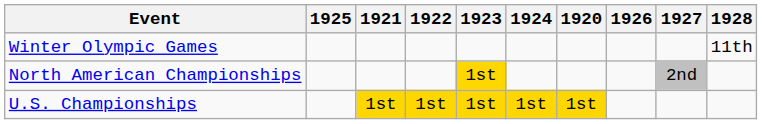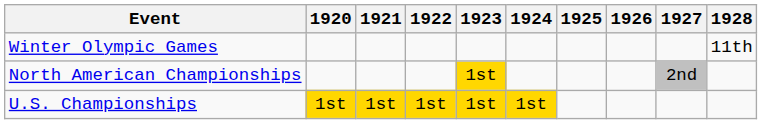 <table class="wikitable">
 <tr>
 <th>Event</th>
-<th>1925</th>
+<th>1920</th>
 <th>1921</th>
 <th>1922</th>
 <th>1923</th>
 <th>1924</th>
-<th>1920</th>
+<th>1925</th>
 <th>1926</th>
 <th>1927</th>
 <th>1928</th>
 </tr>
 <tr>
 <td><a href='#'>Winter Olympic Games</a></td>
 <td></td>
 <td></td>
 <td></td>
 <td></td>
 <td></td>
 <td></td>
 <td></td>
 <td></td>
 <td align="center">11th</td>
 </tr>
 <tr>
 <td><a href='#'>North American Championships</a></td>
 <td></td>
 <td></td>
 <td></td>
 <td align="center" bgcolor="gold">1st</td>
 <td></td>
 <td></td>
 <td></td>
 <td align="center" bgcolor="silver">2nd</td>
 <td></td>
 </tr>
 <tr>
 <td><a href='#'>U.S. Championships</a></td>
-<td></td>
 <td align="center" bgcolor="gold">1st</td>
 <td align="center" bgcolor="gold">1st</td>
 <td align="center" bgcolor="gold">1st</td>
 <td align="center" bgcolor="gold">1st</td>
 <td align="center" bgcolor="gold">1st</td>
 <td></td>
 <td></td>
 <td></td>
+<td></td>
 </tr>
 </table>
